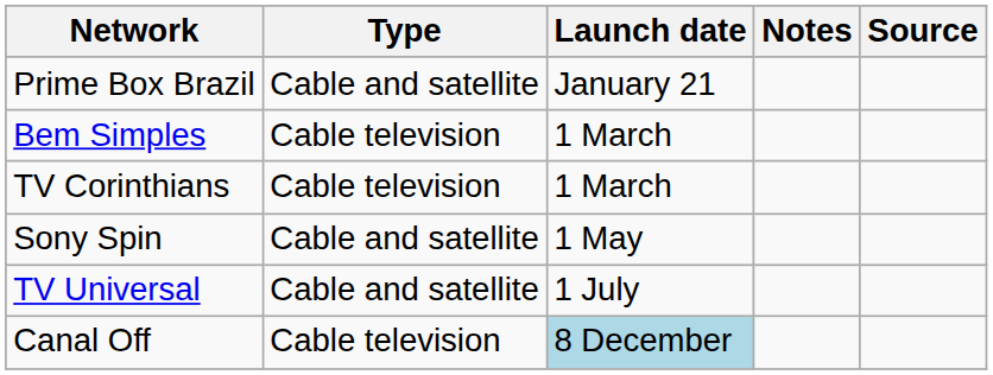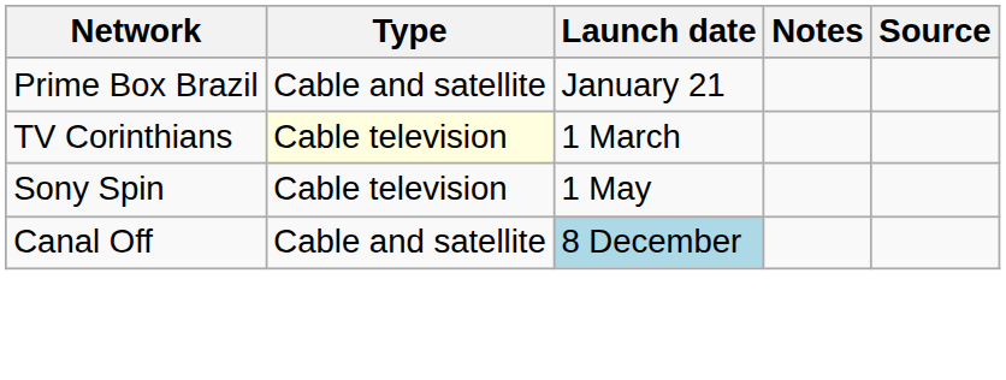 <table class="wikitable sortable">
 <tr>
 <th>Network</th>
 <th>Type</th>
 <th>Launch date</th>
 <th>Notes</th>
 <th>Source</th>
 </tr>
 <tr>
 <td>Prime Box Brazil</td>
 <td>Cable and satellite</td>
 <td>January 21</td>
 <td></td>
 <td></td>
 </tr>
 <tr>
-<td><a href='#'>Bem Simples</a></td>
-<td>Cable television</td>
-<td>1 March</td>
-<td></td>
-<td></td>
-</tr>
-<tr>
 <td>TV Corinthians</td>
-<td>Cable television</td>
+<td style="background: lightyellow;">Cable television</td>
 <td>1 March</td>
 <td></td>
 <td></td>
 </tr>
 <tr>
 <td>Sony Spin</td>
-<td>Cable and satellite</td>
+<td>Cable television</td>
 <td>1 May</td>
 <td></td>
 <td></td>
 </tr>
 <tr>
-<td><a href='#'>TV Universal</a></td>
+<td>Canal Off</td>
 <td>Cable and satellite</td>
-<td>1 July</td>
-<td></td>
-<td></td>
-</tr>
-<tr>
-<td>Canal Off</td>
-<td>Cable television</td>
 <td style="background: lightblue;">8 December</td>
 <td></td>
 <td></td>
 </tr>
 </table>
